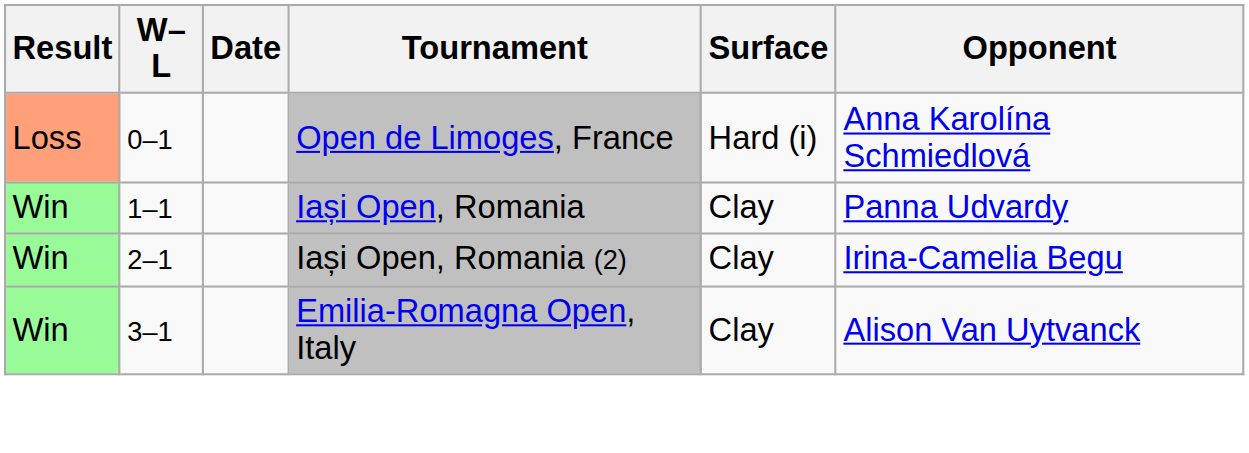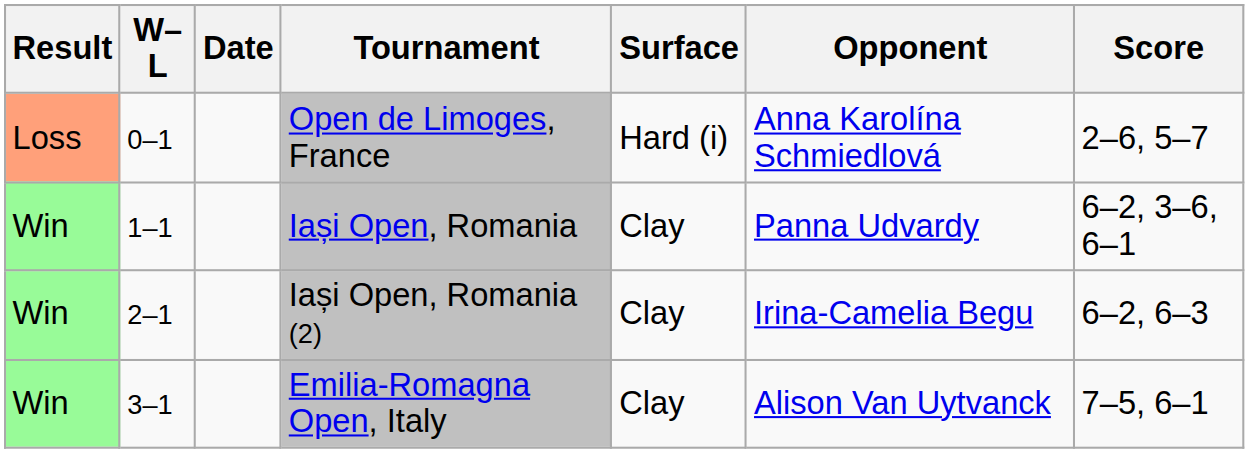 <table class="sortable wikitable">
 <tr>
 <th>Result</th>
 <th>W–L</th>
 <th>Date</th>
 <th>Tournament</th>
 <th>Surface</th>
 <th>Opponent</th>
+<th class="unsortable">Score</th>
 </tr>
 <tr>
 <td style="background:#ffa07a;">Loss</td>
 <td><small>0–1</small></td>
 <td><a href='#'></a></td>
 <td style="background:silver;"><a href='#'>Open de Limoges</a>, France</td>
 <td>Hard (i)</td>
 <td> <a href='#'>Anna Karolína Schmiedlová</a></td>
+<td>2–6, 5–7</td>
 </tr>
 <tr>
 <td style="background:#98fb98;">Win</td>
 <td><small>1–1</small></td>
 <td><a href='#'></a></td>
 <td style="background:silver;"><a href='#'>Iași Open</a>, Romania</td>
 <td>Clay</td>
 <td> <a href='#'>Panna Udvardy</a></td>
+<td>6–2, 3–6, 6–1</td>
 </tr>
 <tr>
 <td style="background:#98fb98;">Win</td>
 <td><small>2–1</small></td>
 <td><a href='#'></a></td>
 <td style="background:silver;">Iași Open, Romania <small>(2)</small></td>
 <td>Clay</td>
 <td> <a href='#'>Irina-Camelia Begu</a></td>
+<td>6–2, 6–3</td>
 </tr>
 <tr>
 <td style="background:#98fb98;">Win</td>
 <td><small>3–1</small></td>
 <td><a href='#'></a></td>
 <td style="background:silver;"><a href='#'>Emilia-Romagna Open</a>, Italy</td>
 <td>Clay</td>
 <td> <a href='#'>Alison Van Uytvanck</a></td>
+<td>7–5, 6–1</td>
 </tr>
 </table>
